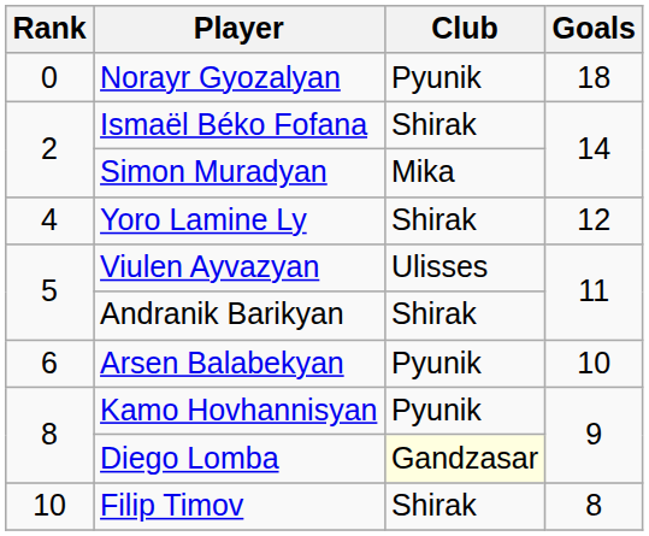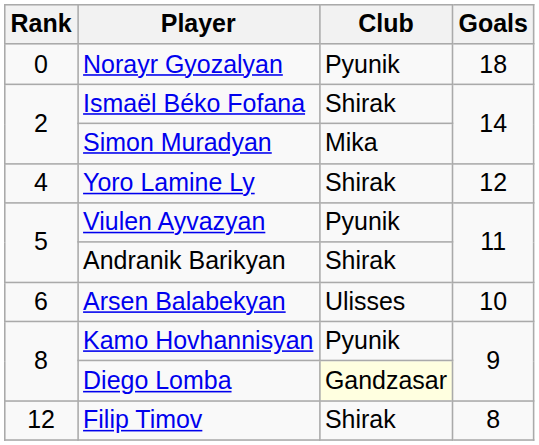 <table class="wikitable" style="text-align:center">
 <tr>
 <th>Rank</th>
 <th>Player</th>
 <th>Club</th>
 <th>Goals</th>
 </tr>
 <tr>
 <td>0</td>
 <td align="left"> <a href='#'>Norayr Gyozalyan</a></td>
 <td align="left">Pyunik</td>
 <td>18</td>
 </tr>
 <tr>
 <td rowspan="2">2</td>
 <td align="left"> <a href='#'>Ismaël Béko Fofana</a></td>
 <td align="left">Shirak</td>
 <td rowspan="2">14</td>
 </tr>
 <tr>
 <td align="left"> <a href='#'>Simon Muradyan</a></td>
 <td align="left">Mika</td>
 </tr>
 <tr>
 <td>4</td>
 <td align="left"> <a href='#'>Yoro Lamine Ly</a></td>
 <td align="left">Shirak</td>
 <td>12</td>
 </tr>
 <tr>
 <td rowspan="2">5</td>
 <td align="left"> <a href='#'>Viulen Ayvazyan</a></td>
-<td align="left">Ulisses</td>
+<td align="left">Pyunik</td>
 <td rowspan="2">11</td>
 </tr>
 <tr>
 <td align="left"> Andranik Barikyan</td>
 <td align="left">Shirak</td>
 </tr>
 <tr>
 <td>6</td>
 <td align="left"> <a href='#'>Arsen Balabekyan</a></td>
-<td align="left">Pyunik</td>
+<td align="left">Ulisses</td>
 <td>10</td>
 </tr>
 <tr>
 <td rowspan="2">8</td>
 <td align="left"> <a href='#'>Kamo Hovhannisyan</a></td>
 <td align="left">Pyunik</td>
 <td rowspan="2">9</td>
 </tr>
 <tr>
 <td align="left"> <a href='#'>Diego Lomba</a></td>
 <td align="left" style="background: lightyellow;">Gandzasar</td>
 </tr>
 <tr>
-<td>10</td>
+<td>12</td>
 <td align="left"> <a href='#'>Filip Timov</a></td>
 <td align="left">Shirak</td>
 <td>8</td>
 </tr>
 </table>
